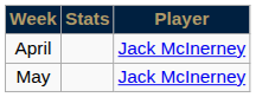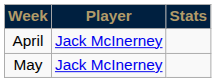 <table class=wikitable>
 <tr>
 <th style="background:#002040; color:#B19B69; text-align:center;">Week</th>
+<th style="background:#002040; color:#B19B69; text-align:center;">Player</th>
 <th style="background:#002040; color:#B19B69; text-align:center;">Stats</th>
-<th style="background:#002040; color:#B19B69; text-align:center;">Player</th>
 </tr>
 <tr>
 <td align=center>April</td>
+<td> <a href='#'>Jack McInerney</a></td>
 <td></td>
-<td> <a href='#'>Jack McInerney</a></td>
 </tr>
 <tr>
 <td align=center>May</td>
+<td> <a href='#'>Jack McInerney</a></td>
 <td></td>
-<td> <a href='#'>Jack McInerney</a></td>
 </tr>
 </table>
